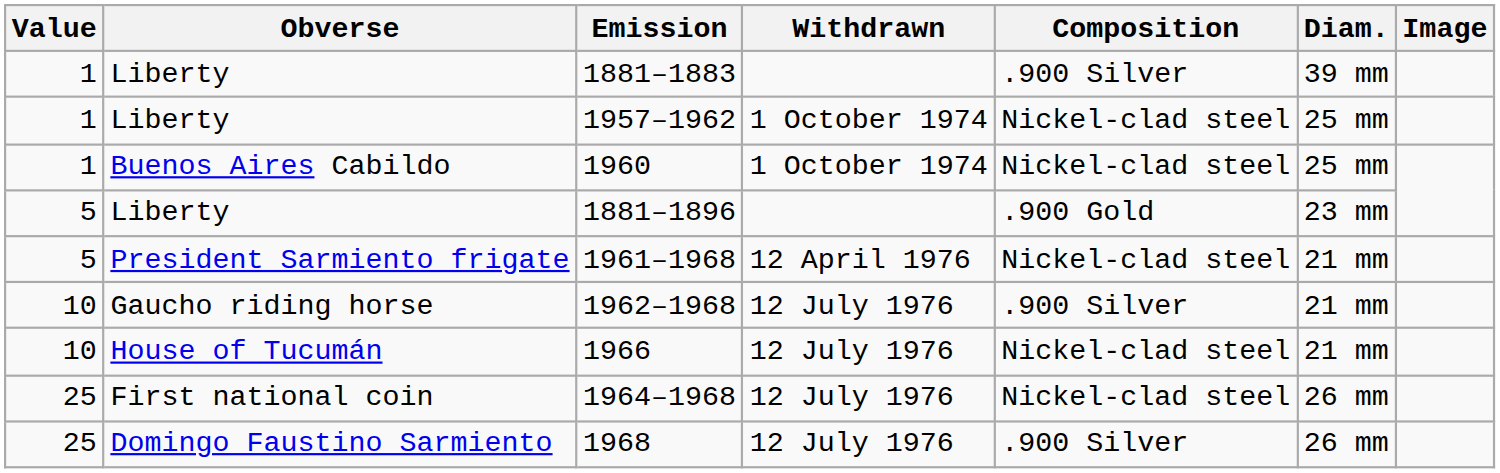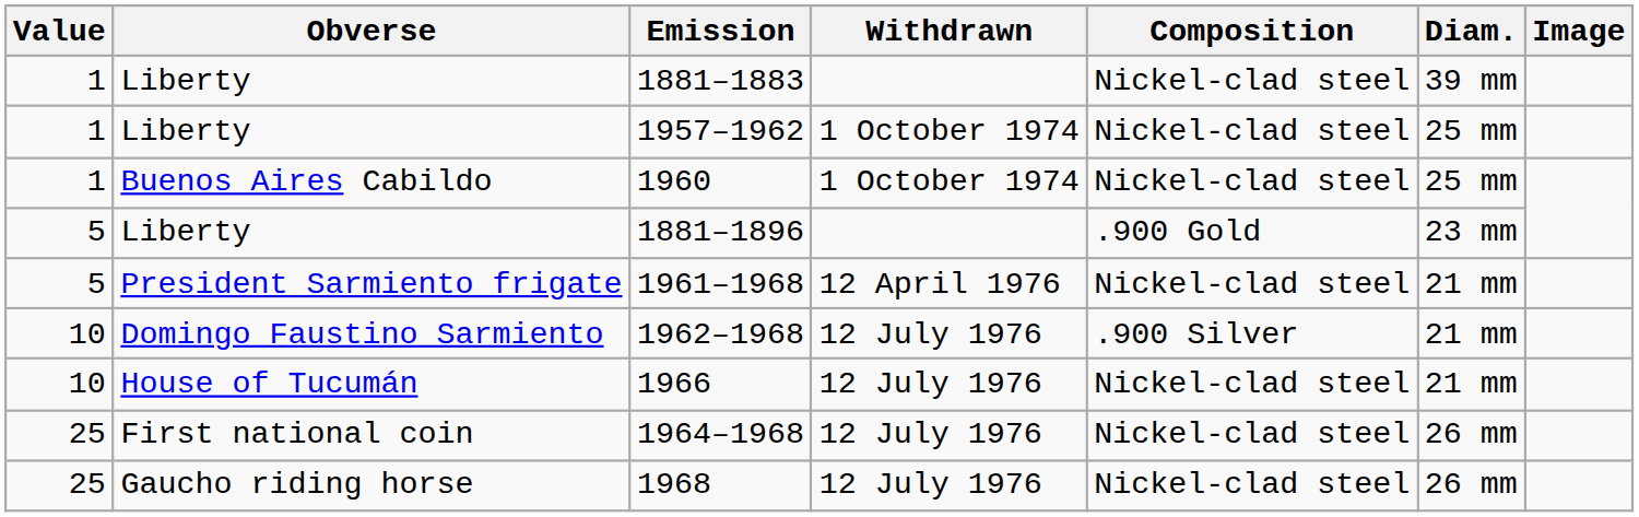 <table class="wikitable">
 <tr>
 <th>Value</th>
 <th>Obverse</th>
 <th>Emission</th>
 <th>Withdrawn</th>
 <th>Composition</th>
 <th>Diam.</th>
 <th>Image</th>
 </tr>
 <tr>
 <td align="right">1</td>
 <td>Liberty</td>
 <td>1881–1883</td>
 <td></td>
-<td>.900 Silver</td>
+<td>Nickel-clad steel</td>
 <td>39 mm</td>
 </tr>
 <tr>
 <td align="right">1</td>
 <td>Liberty</td>
 <td>1957–1962</td>
 <td>1 October 1974</td>
 <td>Nickel-clad steel</td>
 <td>25 mm</td>
 <td></td>
 </tr>
 <tr>
 <td align="right">1</td>
 <td><a href='#'>Buenos Aires</a> Cabildo</td>
 <td>1960</td>
 <td>1 October 1974</td>
 <td>Nickel-clad steel</td>
 <td>25 mm</td>
 </tr>
 <tr>
 <td align="right">5</td>
 <td>Liberty</td>
 <td>1881–1896</td>
 <td></td>
 <td>.900 Gold</td>
 <td>23 mm</td>
 </tr>
 <tr>
 <td align="right">5</td>
 <td><a href='#'>President Sarmiento frigate</a></td>
 <td>1961–1968</td>
 <td>12 April 1976</td>
 <td>Nickel-clad steel</td>
 <td>21 mm</td>
 <td></td>
 </tr>
 <tr>
 <td align="right">10</td>
-<td>Gaucho riding horse</td>
+<td><a href='#'>Domingo Faustino Sarmiento</a></td>
 <td>1962–1968</td>
 <td>12 July 1976</td>
 <td>.900 Silver</td>
 <td>21 mm</td>
 <td></td>
 </tr>
 <tr>
 <td align="right">10</td>
 <td><a href='#'>House of Tucumán</a></td>
 <td>1966</td>
 <td>12 July 1976</td>
 <td>Nickel-clad steel</td>
 <td>21 mm</td>
 <td></td>
 </tr>
 <tr>
 <td align="right">25</td>
 <td>First national coin</td>
 <td>1964–1968</td>
 <td>12 July 1976</td>
 <td>Nickel-clad steel</td>
 <td>26 mm</td>
 <td></td>
 </tr>
 <tr>
 <td align="right">25</td>
-<td><a href='#'>Domingo Faustino Sarmiento</a></td>
+<td>Gaucho riding horse</td>
 <td>1968</td>
 <td>12 July 1976</td>
-<td>.900 Silver</td>
+<td>Nickel-clad steel</td>
 <td>26 mm</td>
 <td></td>
 </tr>
 </table>
